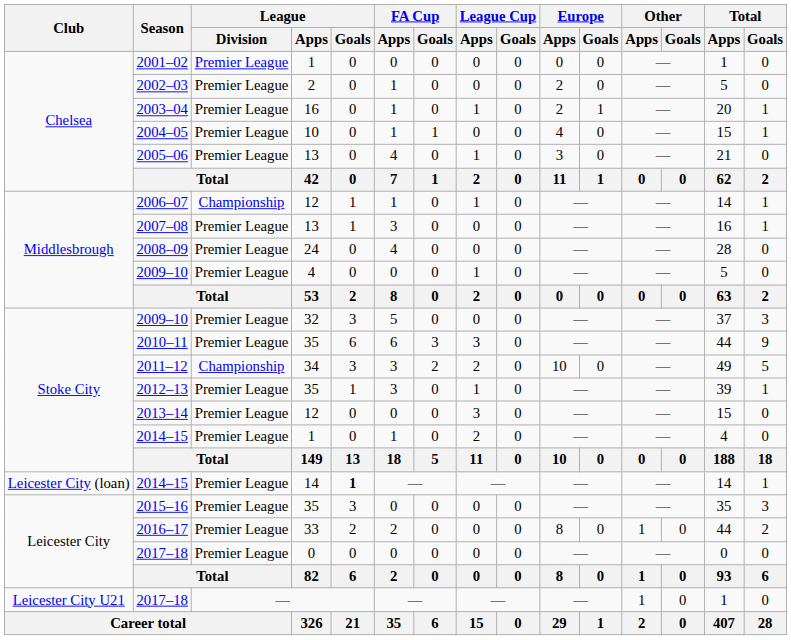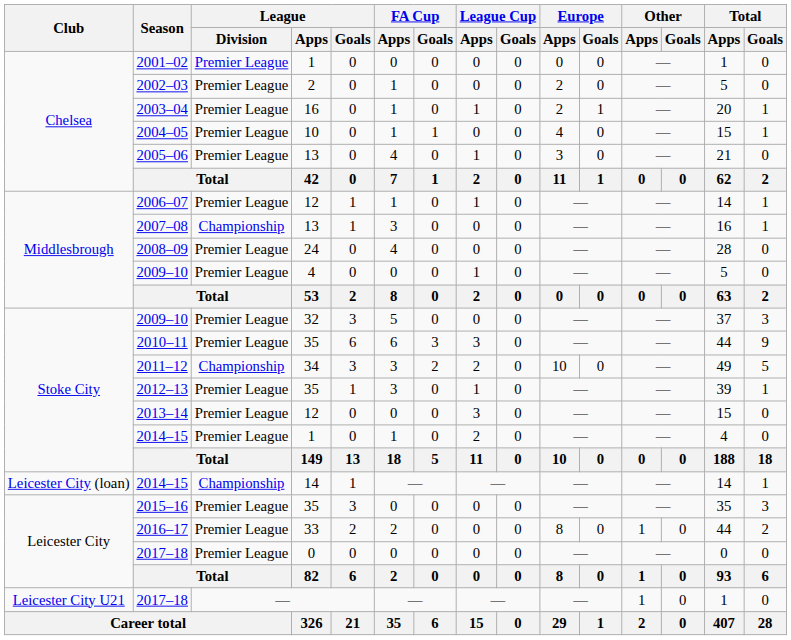 <table class="wikitable" style="text-align:center">
 <tr>
 <th rowspan=2>Club</th>
 <th rowspan=2>Season</th>
 <th colspan=3>League</th>
 <th colspan=2><a href='#'>FA Cup</a></th>
 <th colspan=2><a href='#'>League Cup</a></th>
 <th colspan=2><a href='#'>Europe</a></th>
 <th colspan=2>Other</th>
 <th colspan=2>Total</th>
 </tr>
 <tr>
 <th>Division</th>
 <th>Apps</th>
 <th>Goals</th>
 <th>Apps</th>
 <th>Goals</th>
 <th>Apps</th>
 <th>Goals</th>
 <th>Apps</th>
 <th>Goals</th>
 <th>Apps</th>
 <th>Goals</th>
 <th>Apps</th>
 <th>Goals</th>
 </tr>
 <tr>
 <td rowspan=6><a href='#'>Chelsea</a></td>
 <td><a href='#'>2001–02</a></td>
 <td><a href='#'>Premier League</a></td>
 <td>1</td>
 <td>0</td>
 <td>0</td>
 <td>0</td>
 <td>0</td>
 <td>0</td>
 <td>0</td>
 <td>0</td>
 <td colspan=2>—</td>
 <td>1</td>
 <td>0</td>
 </tr>
 <tr>
 <td><a href='#'>2002–03</a></td>
 <td>Premier League</td>
 <td>2</td>
 <td>0</td>
 <td>1</td>
 <td>0</td>
 <td>0</td>
 <td>0</td>
 <td>2</td>
 <td>0</td>
 <td colspan=2>—</td>
 <td>5</td>
 <td>0</td>
 </tr>
 <tr>
 <td><a href='#'>2003–04</a></td>
 <td>Premier League</td>
 <td>16</td>
 <td>0</td>
 <td>1</td>
 <td>0</td>
 <td>1</td>
 <td>0</td>
 <td>2</td>
 <td>1</td>
 <td colspan=2>—</td>
 <td>20</td>
 <td>1</td>
 </tr>
 <tr>
 <td><a href='#'>2004–05</a></td>
 <td>Premier League</td>
 <td>10</td>
 <td>0</td>
 <td>1</td>
 <td>1</td>
 <td>0</td>
 <td>0</td>
 <td>4</td>
 <td>0</td>
 <td colspan=2>—</td>
 <td>15</td>
 <td>1</td>
 </tr>
 <tr>
 <td><a href='#'>2005–06</a></td>
 <td>Premier League</td>
 <td>13</td>
 <td>0</td>
 <td>4</td>
 <td>0</td>
 <td>1</td>
 <td>0</td>
 <td>3</td>
 <td>0</td>
 <td colspan=2>—</td>
 <td>21</td>
 <td>0</td>
 </tr>
 <tr>
 <th colspan=2>Total</th>
 <th>42</th>
 <th>0</th>
 <th>7</th>
 <th>1</th>
 <th>2</th>
 <th>0</th>
 <th>11</th>
 <th>1</th>
 <th>0</th>
 <th>0</th>
 <th>62</th>
 <th>2</th>
 </tr>
 <tr>
 <td rowspan=5><a href='#'>Middlesbrough</a></td>
 <td><a href='#'>2006–07</a></td>
-<td><a href='#'>Championship</a></td>
+<td>Premier League</td>
 <td>12</td>
 <td>1</td>
 <td>1</td>
 <td>0</td>
 <td>1</td>
 <td>0</td>
 <td colspan=2>—</td>
 <td colspan=2>—</td>
 <td>14</td>
 <td>1</td>
 </tr>
 <tr>
 <td><a href='#'>2007–08</a></td>
-<td>Premier League</td>
+<td><a href='#'>Championship</a></td>
 <td>13</td>
 <td>1</td>
 <td>3</td>
 <td>0</td>
 <td>0</td>
 <td>0</td>
 <td colspan=2>—</td>
 <td colspan=2>—</td>
 <td>16</td>
 <td>1</td>
 </tr>
 <tr>
 <td><a href='#'>2008–09</a></td>
 <td>Premier League</td>
 <td>24</td>
 <td>0</td>
 <td>4</td>
 <td>0</td>
 <td>0</td>
 <td>0</td>
 <td colspan=2>—</td>
 <td colspan=2>—</td>
 <td>28</td>
 <td>0</td>
 </tr>
 <tr>
 <td><a href='#'>2009–10</a></td>
 <td>Premier League</td>
 <td>4</td>
 <td>0</td>
 <td>0</td>
 <td>0</td>
 <td>1</td>
 <td>0</td>
 <td colspan=2>—</td>
 <td colspan=2>—</td>
 <td>5</td>
 <td>0</td>
 </tr>
 <tr>
 <th colspan=2>Total</th>
 <th>53</th>
 <th>2</th>
 <th>8</th>
 <th>0</th>
 <th>2</th>
 <th>0</th>
 <th>0</th>
 <th>0</th>
 <th>0</th>
 <th>0</th>
 <th>63</th>
 <th>2</th>
 </tr>
 <tr>
 <td rowspan=7><a href='#'>Stoke City</a></td>
 <td><a href='#'>2009–10</a></td>
 <td>Premier League</td>
 <td>32</td>
 <td>3</td>
 <td>5</td>
 <td>0</td>
 <td>0</td>
 <td>0</td>
 <td colspan=2>—</td>
 <td colspan=2>—</td>
 <td>37</td>
 <td>3</td>
 </tr>
 <tr>
 <td><a href='#'>2010–11</a></td>
 <td>Premier League</td>
 <td>35</td>
 <td>6</td>
 <td>6</td>
 <td>3</td>
 <td>3</td>
 <td>0</td>
 <td colspan=2>—</td>
 <td colspan=2>—</td>
 <td>44</td>
 <td>9</td>
 </tr>
 <tr>
 <td><a href='#'>2011–12</a></td>
 <td><a href='#'>Championship</a></td>
 <td>34</td>
 <td>3</td>
 <td>3</td>
 <td>2</td>
 <td>2</td>
 <td>0</td>
 <td>10</td>
 <td>0</td>
 <td colspan=2>—</td>
 <td>49</td>
 <td>5</td>
 </tr>
 <tr>
 <td><a href='#'>2012–13</a></td>
 <td>Premier League</td>
 <td>35</td>
 <td>1</td>
 <td>3</td>
 <td>0</td>
 <td>1</td>
 <td>0</td>
 <td colspan=2>—</td>
 <td colspan=2>—</td>
 <td>39</td>
 <td>1</td>
 </tr>
 <tr>
 <td><a href='#'>2013–14</a></td>
 <td>Premier League</td>
 <td>12</td>
 <td>0</td>
 <td>0</td>
 <td>0</td>
 <td>3</td>
 <td>0</td>
 <td colspan=2>—</td>
 <td colspan=2>—</td>
 <td>15</td>
 <td>0</td>
 </tr>
 <tr>
 <td><a href='#'>2014–15</a></td>
 <td>Premier League</td>
 <td>1</td>
 <td>0</td>
 <td>1</td>
 <td>0</td>
 <td>2</td>
 <td>0</td>
 <td colspan=2>—</td>
 <td colspan=2>—</td>
 <td>4</td>
 <td>0</td>
 </tr>
 <tr>
 <th colspan=2>Total</th>
 <th>149</th>
 <th>13</th>
 <th>18</th>
 <th>5</th>
 <th>11</th>
 <th>0</th>
 <th>10</th>
 <th>0</th>
 <th>0</th>
 <th>0</th>
 <th>188</th>
 <th>18</th>
 </tr>
 <tr>
 <td><a href='#'>Leicester City</a> (loan)</td>
 <td><a href='#'>2014–15</a></td>
-<td>Premier League</td>
+<td><a href='#'>Championship</a></td>
 <td>14</td>
-<td><strong>1</strong></td>
+<td>1</td>
 <td colspan=2>—</td>
 <td colspan=2>—</td>
 <td colspan=2>—</td>
 <td colspan=2>—</td>
 <td>14</td>
 <td>1</td>
 </tr>
 <tr>
 <td rowspan=4>Leicester City</td>
 <td><a href='#'>2015–16</a></td>
 <td>Premier League</td>
 <td>35</td>
 <td>3</td>
 <td>0</td>
 <td>0</td>
 <td>0</td>
 <td>0</td>
 <td colspan=2>—</td>
 <td colspan=2>—</td>
 <td>35</td>
 <td>3</td>
 </tr>
 <tr>
 <td><a href='#'>2016–17</a></td>
 <td>Premier League</td>
 <td>33</td>
 <td>2</td>
 <td>2</td>
 <td>0</td>
 <td>0</td>
 <td>0</td>
 <td>8</td>
 <td>0</td>
 <td>1</td>
 <td>0</td>
 <td>44</td>
 <td>2</td>
 </tr>
 <tr>
 <td><a href='#'>2017–18</a></td>
 <td>Premier League</td>
 <td>0</td>
 <td>0</td>
 <td>0</td>
 <td>0</td>
 <td>0</td>
 <td>0</td>
 <td colspan=2>—</td>
 <td colspan=2>—</td>
 <td>0</td>
 <td>0</td>
 </tr>
 <tr>
 <th colspan=2>Total</th>
 <th>82</th>
 <th>6</th>
 <th>2</th>
 <th>0</th>
 <th>0</th>
 <th>0</th>
 <th>8</th>
 <th>0</th>
 <th>1</th>
 <th>0</th>
 <th>93</th>
 <th>6</th>
 </tr>
 <tr>
 <td><a href='#'>Leicester City U21</a></td>
 <td><a href='#'>2017–18</a></td>
 <td colspan=3>—</td>
 <td colspan=2>—</td>
 <td colspan=2>—</td>
 <td colspan=2>—</td>
 <td>1</td>
 <td>0</td>
 <td>1</td>
 <td>0</td>
 </tr>
 <tr>
 <th colspan=3>Career total</th>
 <th>326</th>
 <th>21</th>
 <th>35</th>
 <th>6</th>
 <th>15</th>
 <th>0</th>
 <th>29</th>
 <th>1</th>
 <th>2</th>
 <th>0</th>
 <th>407</th>
 <th>28</th>
 </tr>
 </table>
